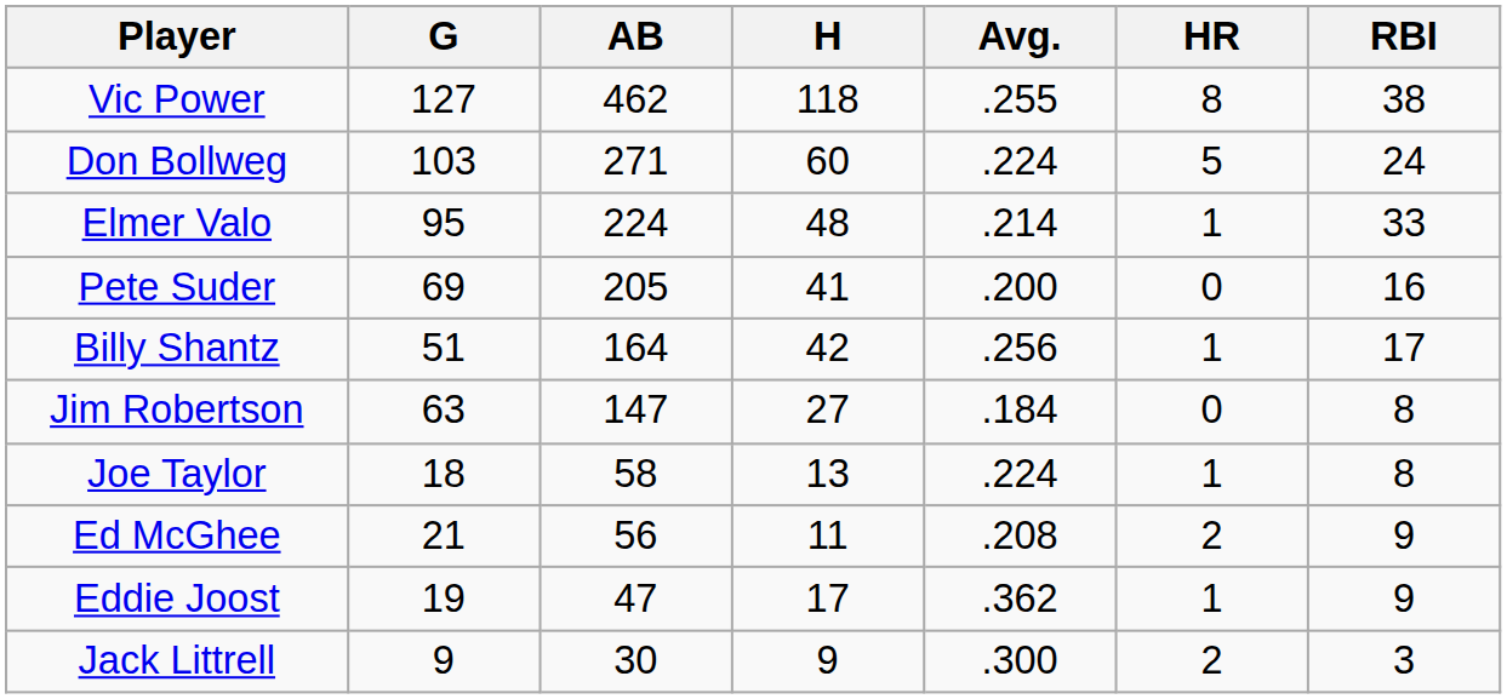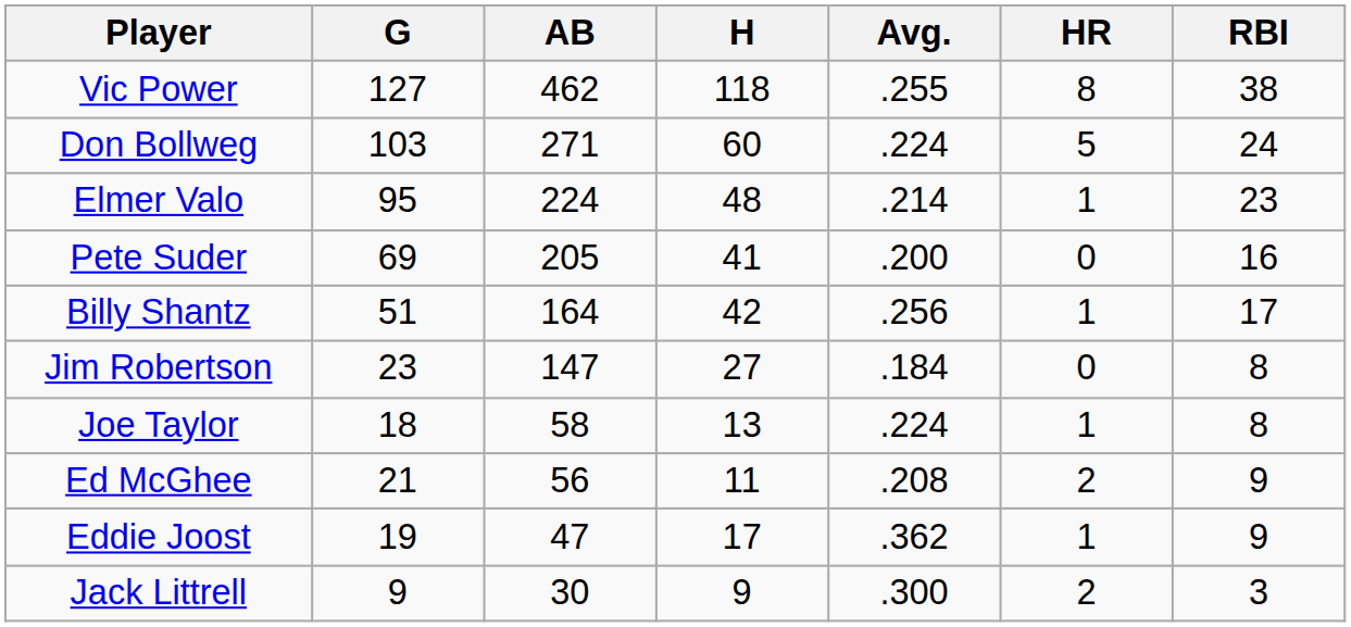 <table class="wikitable sortable">
 <tr>
 <th bgcolor="#DDDDFF" width="16%">Player</th>
 <th bgcolor="#DDDDFF" width="9%">G</th>
 <th bgcolor="#DDDDFF" width="9%">AB</th>
 <th bgcolor="#DDDDFF" width="9%">H</th>
 <th bgcolor="#DDDDFF" width="9%">Avg.</th>
 <th bgcolor="#DDDDFF" width="9%">HR</th>
 <th bgcolor="#DDDDFF" width="9%">RBI</th>
 </tr>
 <tr align="center">
 <td><a href='#'>Vic Power</a></td>
 <td>127</td>
 <td>462</td>
 <td>118</td>
 <td>.255</td>
 <td>8</td>
 <td>38</td>
 </tr>
 <tr align=center>
 <td><a href='#'>Don Bollweg</a></td>
 <td>103</td>
 <td>271</td>
 <td>60</td>
 <td>.224</td>
 <td>5</td>
 <td>24</td>
 </tr>
 <tr align=center>
 <td><a href='#'>Elmer Valo</a></td>
 <td>95</td>
 <td>224</td>
 <td>48</td>
 <td>.214</td>
 <td>1</td>
-<td>33</td>
+<td>23</td>
 </tr>
 <tr align=center>
 <td><a href='#'>Pete Suder</a></td>
 <td>69</td>
 <td>205</td>
 <td>41</td>
 <td>.200</td>
 <td>0</td>
 <td>16</td>
 </tr>
 <tr align=center>
 <td><a href='#'>Billy Shantz</a></td>
 <td>51</td>
 <td>164</td>
 <td>42</td>
 <td>.256</td>
 <td>1</td>
 <td>17</td>
 </tr>
 <tr align=center>
 <td><a href='#'>Jim Robertson</a></td>
-<td>63</td>
+<td>23</td>
 <td>147</td>
 <td>27</td>
 <td>.184</td>
 <td>0</td>
 <td>8</td>
 </tr>
 <tr align=center>
 <td><a href='#'>Joe Taylor</a></td>
 <td>18</td>
 <td>58</td>
 <td>13</td>
 <td>.224</td>
 <td>1</td>
 <td>8</td>
 </tr>
 <tr align=center>
 <td><a href='#'>Ed McGhee</a></td>
 <td>21</td>
 <td>56</td>
 <td>11</td>
 <td>.208</td>
 <td>2</td>
 <td>9</td>
 </tr>
 <tr align=center>
 <td><a href='#'>Eddie Joost</a></td>
 <td>19</td>
 <td>47</td>
 <td>17</td>
 <td>.362</td>
 <td>1</td>
 <td>9</td>
 </tr>
 <tr align=center>
 <td><a href='#'>Jack Littrell</a></td>
 <td>9</td>
 <td>30</td>
 <td>9</td>
 <td>.300</td>
 <td>2</td>
 <td>3</td>
 </tr>
 </table>
